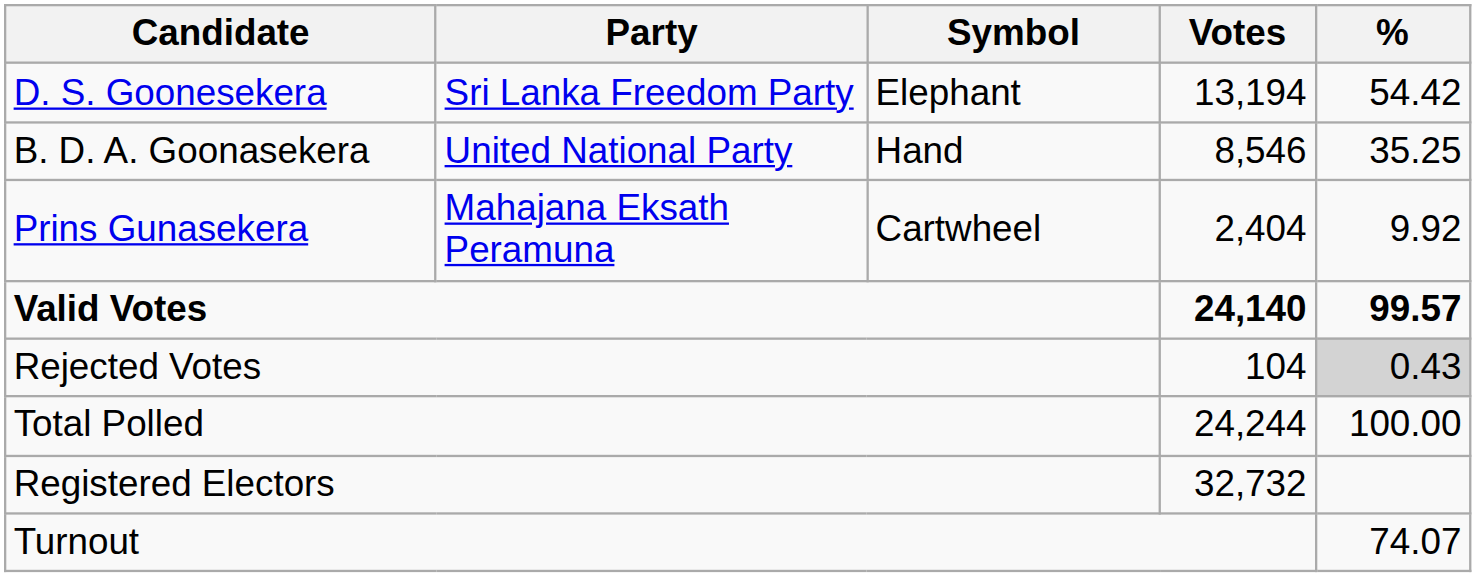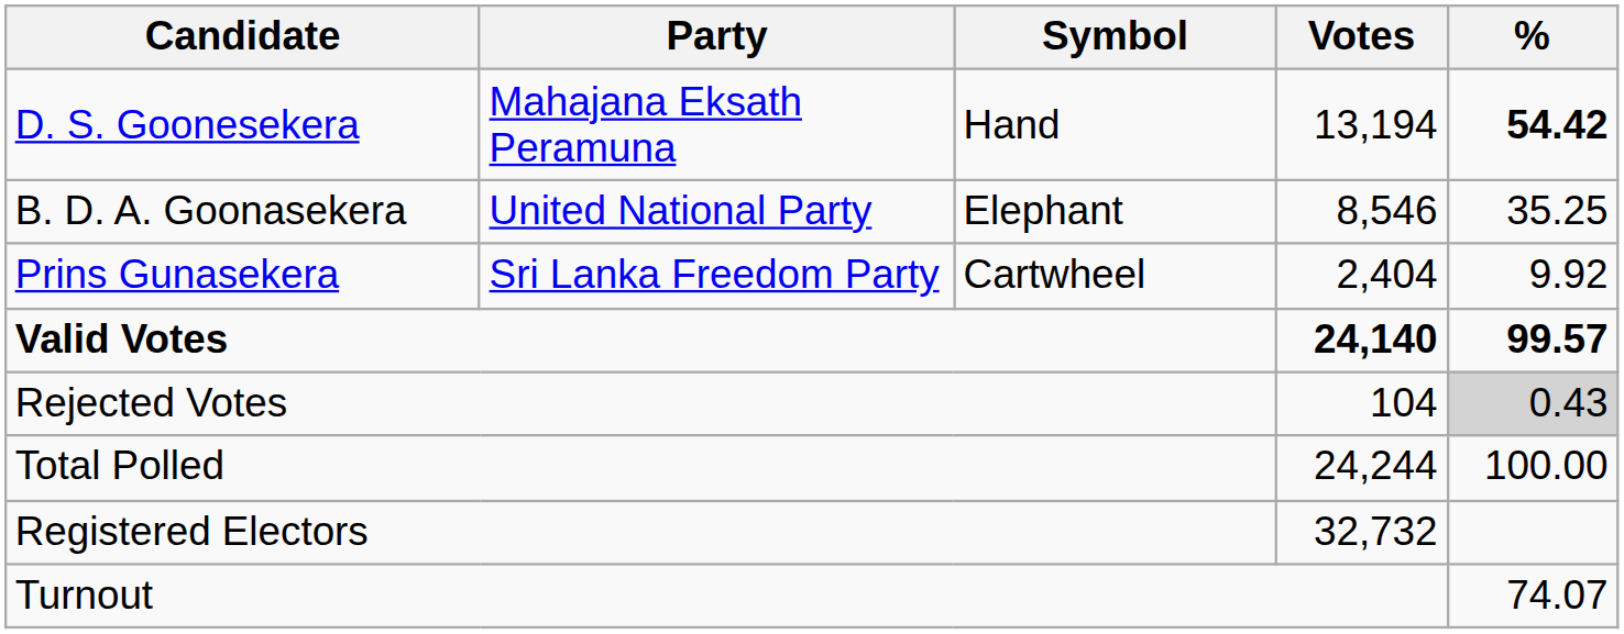 <table class="wikitable" border="1" style="text-align:right;">
 <tr>
 <th align=left width="180">Candidate</th>
 <th align=left width="180">Party</th>
 <th align=left width="120">Symbol</th>
 <th align=left width="60">Votes</th>
 <th align=left width="60">%</th>
 </tr>
 <tr>
 <td align=left><a href='#'>D. S. Goonesekera</a></td>
-<td align=left><a href='#'>Sri Lanka Freedom Party</a></td>
-<td align=left>Elephant</td>
+<td align=left><a href='#'>Mahajana Eksath Peramuna</a></td>
+<td align=left>Hand</td>
 <td align=right>13,194</td>
-<td align=right>54.42</td>
+<td align=right><strong>54.42</strong></td>
 </tr>
 <tr>
 <td align=left>B. D. A. Goonasekera</td>
 <td align=left><a href='#'>United National Party</a></td>
-<td align=left>Hand</td>
+<td align=left>Elephant</td>
 <td align=right>8,546</td>
 <td align=right>35.25</td>
 </tr>
 <tr>
 <td align=left><a href='#'>Prins Gunasekera</a></td>
-<td align=left><a href='#'>Mahajana Eksath Peramuna</a></td>
+<td align=left><a href='#'>Sri Lanka Freedom Party</a></td>
 <td align=left>Cartwheel</td>
 <td align=right>2,404</td>
 <td align=right>9.92</td>
 </tr>
 <tr>
 <td align=left colspan=3><strong>Valid Votes</strong></td>
 <td align=right><strong>24,140</strong></td>
 <td align=right><strong>99.57</strong></td>
 </tr>
 <tr>
 <td align=left colspan=3>Rejected Votes</td>
 <td align=right>104</td>
 <td align=right style="background: lightgrey;">0.43</td>
 </tr>
 <tr>
 <td align=left colspan=3>Total Polled</td>
 <td align=right>24,244</td>
 <td align=right>100.00</td>
 </tr>
 <tr>
 <td align=left colspan=3>Registered Electors</td>
 <td align=right>32,732</td>
 <td></td>
 </tr>
 <tr>
 <td align=left colspan=4>Turnout</td>
 <td align=right>74.07</td>
 </tr>
 </table>
